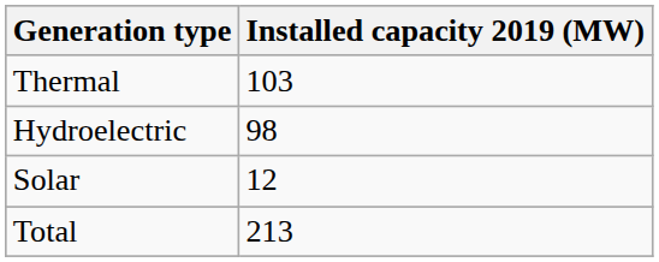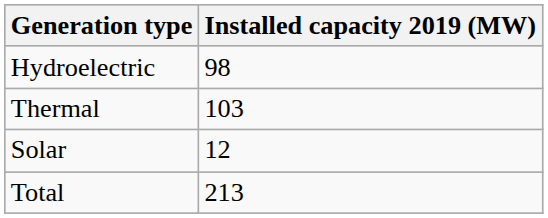 <table class="wikitable">
 <tr>
 <th>Generation type</th>
 <th>Installed capacity 2019 (MW)</th>
 </tr>
 <tr>
+<td>Hydroelectric</td>
+<td>98</td>
+</tr>
+<tr>
 <td>Thermal</td>
 <td>103</td>
-</tr>
-<tr>
-<td>Hydroelectric</td>
-<td>98</td>
 </tr>
 <tr>
 <td>Solar</td>
 <td>12</td>
 </tr>
 <tr>
 <td>Total</td>
 <td>213</td>
 </tr>
 </table>
